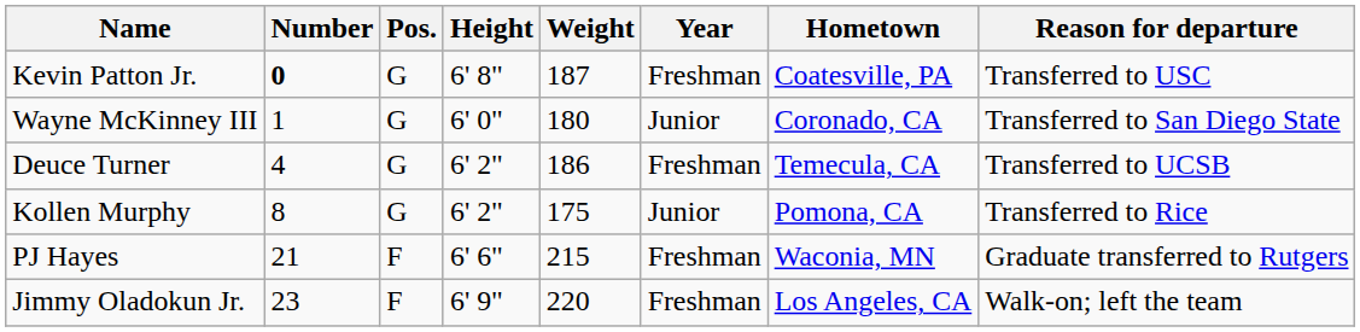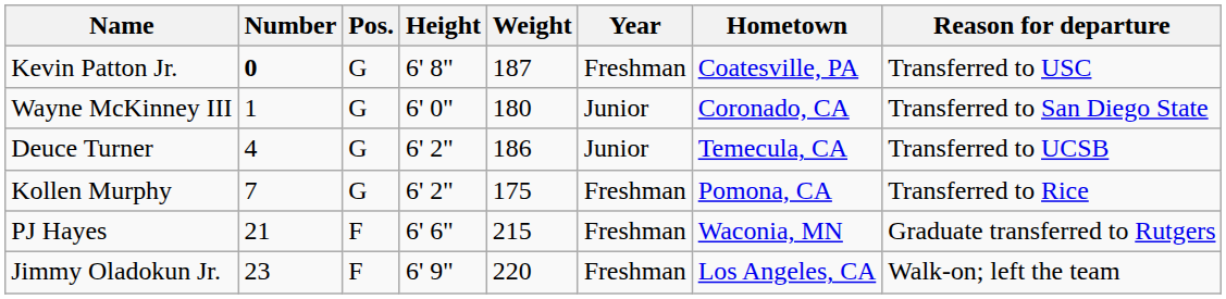 <table class="wikitable sortable" border="1">
 <tr>
 <th>Name</th>
 <th>Number</th>
 <th>Pos.</th>
 <th>Height</th>
 <th>Weight</th>
 <th>Year</th>
 <th>Hometown</th>
 <th class="unsortable">Reason for departure</th>
 </tr>
 <tr>
 <td>Kevin Patton Jr.</td>
 <td><strong>0</strong></td>
 <td>G</td>
 <td>6' 8"</td>
 <td>187</td>
 <td>Freshman</td>
 <td><a href='#'>Coatesville, PA</a></td>
 <td>Transferred to <a href='#'>USC</a></td>
 </tr>
 <tr>
 <td>Wayne McKinney III</td>
 <td>1</td>
 <td>G</td>
 <td>6' 0"</td>
 <td>180</td>
 <td>Junior</td>
 <td><a href='#'>Coronado, CA</a></td>
 <td>Transferred to <a href='#'>San Diego State</a></td>
 </tr>
 <tr>
 <td>Deuce Turner</td>
 <td>4</td>
 <td>G</td>
 <td>6' 2"</td>
 <td>186</td>
-<td>Freshman</td>
+<td>Junior</td>
 <td><a href='#'>Temecula, CA</a></td>
 <td>Transferred to <a href='#'>UCSB</a></td>
 </tr>
 <tr>
 <td>Kollen Murphy</td>
-<td>8</td>
+<td>7</td>
 <td>G</td>
 <td>6' 2"</td>
 <td>175</td>
-<td>Junior</td>
+<td>Freshman</td>
 <td><a href='#'>Pomona, CA</a></td>
 <td>Transferred to <a href='#'>Rice</a></td>
 </tr>
 <tr>
 <td>PJ Hayes</td>
 <td>21</td>
 <td>F</td>
 <td>6' 6"</td>
 <td>215</td>
 <td>Freshman</td>
 <td><a href='#'>Waconia, MN</a></td>
 <td>Graduate transferred to <a href='#'>Rutgers</a></td>
 </tr>
 <tr>
 <td>Jimmy Oladokun Jr.</td>
 <td>23</td>
 <td>F</td>
 <td>6' 9"</td>
 <td>220</td>
 <td>Freshman</td>
 <td><a href='#'>Los Angeles, CA</a></td>
 <td>Walk-on; left the team</td>
 </tr>
 </table>
